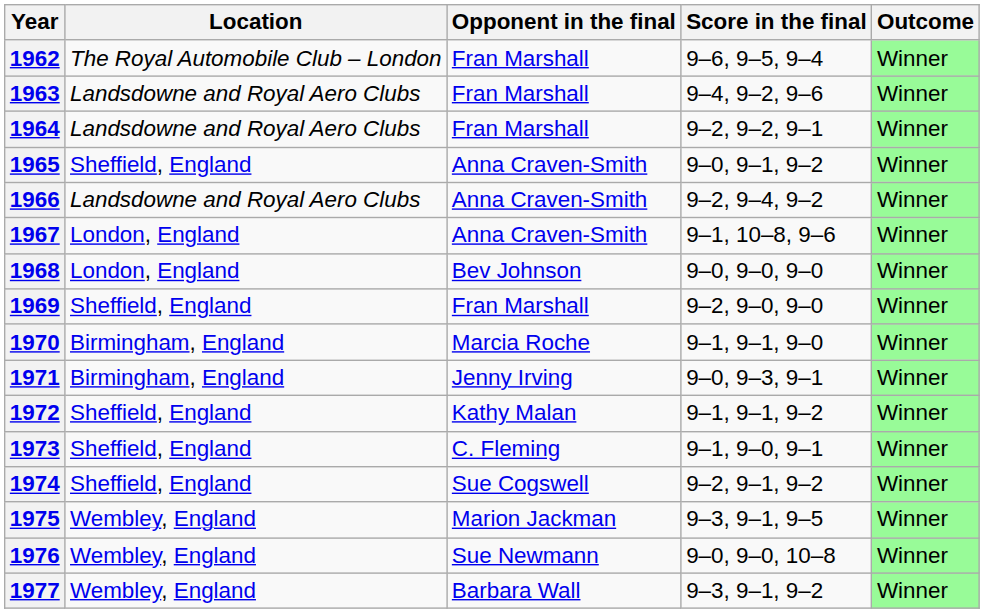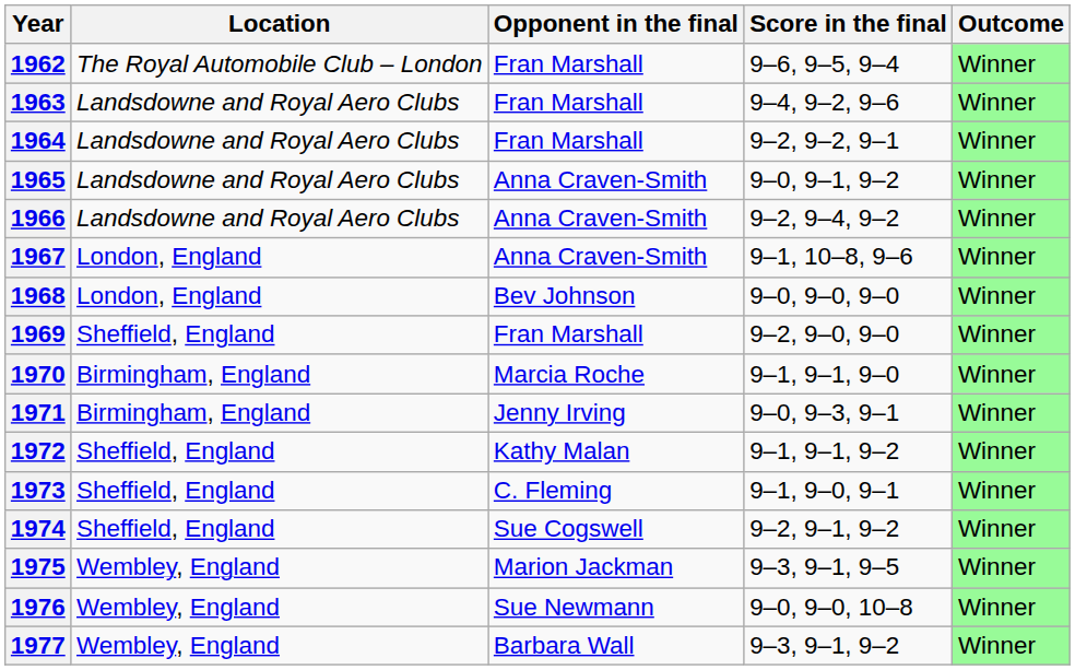 <table class="sortable wikitable">
 <tr>
 <th scope="col">Year</th>
 <th scope="col">Location</th>
 <th scope="col">Opponent in the final</th>
 <th scope="col">Score in the final</th>
 <th scope="col">Outcome</th>
 </tr>
 <tr>
 <th scope="row"><a href='#'>1962</a></th>
 <td><em>The Royal Automobile Club – London</em></td>
 <td> <a href='#'>Fran Marshall</a></td>
 <td>9–6, 9–5, 9–4</td>
 <td bgcolor="98FB98">Winner</td>
 </tr>
 <tr>
 <th scope="row"><a href='#'>1963</a></th>
 <td><em>Landsdowne and Royal Aero Clubs</em></td>
 <td> <a href='#'>Fran Marshall</a></td>
 <td>9–4, 9–2, 9–6</td>
 <td bgcolor="98FB98">Winner</td>
 </tr>
 <tr>
 <th scope="row"><a href='#'>1964</a></th>
 <td><em>Landsdowne and Royal Aero Clubs</em></td>
 <td> <a href='#'>Fran Marshall</a></td>
 <td>9–2, 9–2, 9–1</td>
 <td bgcolor="98FB98">Winner</td>
 </tr>
 <tr>
 <th scope="row"><a href='#'>1965</a></th>
-<td><a href='#'>Sheffield</a>, <a href='#'>England</a></td>
+<td><em>Landsdowne and Royal Aero Clubs</em></td>
 <td> <a href='#'>Anna Craven-Smith</a></td>
 <td>9–0, 9–1, 9–2</td>
 <td bgcolor="98FB98">Winner</td>
 </tr>
 <tr>
 <th scope="row"><a href='#'>1966</a></th>
 <td><em>Landsdowne and Royal Aero Clubs</em></td>
 <td> <a href='#'>Anna Craven-Smith</a></td>
 <td>9–2, 9–4, 9–2</td>
 <td bgcolor="98FB98">Winner</td>
 </tr>
 <tr>
 <th scope="row"><a href='#'>1967</a></th>
 <td><a href='#'>London</a>, <a href='#'>England</a></td>
 <td> <a href='#'>Anna Craven-Smith</a></td>
 <td>9–1, 10–8, 9–6</td>
 <td bgcolor="98FB98">Winner</td>
 </tr>
 <tr>
 <th scope="row"><a href='#'>1968</a></th>
 <td><a href='#'>London</a>, <a href='#'>England</a></td>
 <td> <a href='#'>Bev Johnson</a></td>
 <td>9–0, 9–0, 9–0</td>
 <td bgcolor="98FB98">Winner</td>
 </tr>
 <tr>
 <th scope="row"><a href='#'>1969</a></th>
 <td><a href='#'>Sheffield</a>, <a href='#'>England</a></td>
 <td> <a href='#'>Fran Marshall</a></td>
 <td>9–2, 9–0, 9–0</td>
 <td bgcolor="98FB98">Winner</td>
 </tr>
 <tr>
 <th scope="row"><a href='#'>1970</a></th>
 <td><a href='#'>Birmingham</a>, <a href='#'>England</a></td>
 <td> <a href='#'>Marcia Roche</a></td>
 <td>9–1, 9–1, 9–0</td>
 <td bgcolor="98FB98">Winner</td>
 </tr>
 <tr>
 <th scope="row"><a href='#'>1971</a></th>
 <td><a href='#'>Birmingham</a>, <a href='#'>England</a></td>
 <td> <a href='#'>Jenny Irving</a></td>
 <td>9–0, 9–3, 9–1</td>
 <td bgcolor="98FB98">Winner</td>
 </tr>
 <tr>
 <th scope="row"><a href='#'>1972</a></th>
 <td><a href='#'>Sheffield</a>, <a href='#'>England</a></td>
 <td> <a href='#'>Kathy Malan</a></td>
 <td>9–1, 9–1, 9–2</td>
 <td bgcolor="98FB98">Winner</td>
 </tr>
 <tr>
 <th scope="row"><a href='#'>1973</a></th>
 <td><a href='#'>Sheffield</a>, <a href='#'>England</a></td>
 <td> <a href='#'>C. Fleming</a></td>
 <td>9–1, 9–0, 9–1</td>
 <td bgcolor="98FB98">Winner</td>
 </tr>
 <tr>
 <th scope="row"><a href='#'>1974</a></th>
 <td><a href='#'>Sheffield</a>, <a href='#'>England</a></td>
 <td> <a href='#'>Sue Cogswell</a></td>
 <td>9–2, 9–1, 9–2</td>
 <td bgcolor="98FB98">Winner</td>
 </tr>
 <tr>
 <th scope="row"><a href='#'>1975</a></th>
 <td><a href='#'>Wembley</a>, <a href='#'>England</a></td>
 <td> <a href='#'>Marion Jackman</a></td>
 <td>9–3, 9–1, 9–5</td>
 <td bgcolor="98FB98">Winner</td>
 </tr>
 <tr>
 <th scope="row"><a href='#'>1976</a></th>
 <td><a href='#'>Wembley</a>, <a href='#'>England</a></td>
 <td> <a href='#'>Sue Newmann</a></td>
 <td>9–0, 9–0, 10–8</td>
 <td bgcolor="98FB98">Winner</td>
 </tr>
 <tr>
 <th scope="row"><a href='#'>1977</a></th>
 <td><a href='#'>Wembley</a>, <a href='#'>England</a></td>
 <td> <a href='#'>Barbara Wall</a></td>
 <td>9–3, 9–1, 9–2</td>
 <td bgcolor="98FB98">Winner</td>
 </tr>
 </table>
